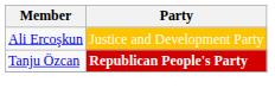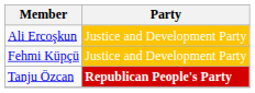 <table class="wikitable">
 <tr>
 <th>Member</th>
 <th>Party</th>
 </tr>
 <tr>
 <td><a href='#'>Ali Ercoşkun</a></td>
 <td style="background:#FDC400; color:white">Justice and Development Party</td>
 </tr>
 <tr>
+<td><a href='#'>Fehmi Küpçü</a></td>
+<td style="background:#FDC400; color:white">Justice and Development Party</td>
+</tr>
+<tr>
 <td><a href='#'>Tanju Özcan</a></td>
 <td style="background:#D40000; color:white"><strong>Republican People's Party</strong></td>
 </tr>
 <tr>
 </tr>
 </table>
